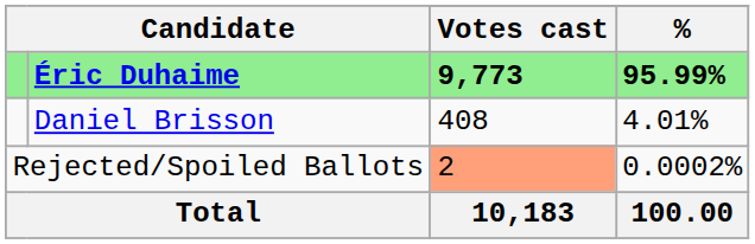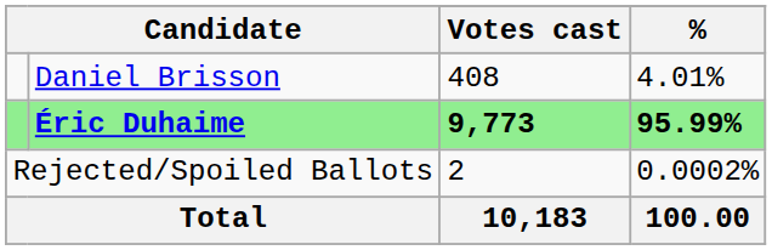 <table class="wikitable">
 <tr>
 <th rowspan="2" colspan="2">Candidate</th>
 </tr>
 <tr>
 <th>Votes cast</th>
 <th>%</th>
 </tr>
+<tr>
+<td></td>
+<td><a href='#'>Daniel Brisson</a></td>
+<td>408</td>
+<td>4.01%</td>
+</tr>
 <tr style="background:lightgreen;">
 <td></td>
 <td><strong><a href='#'>Éric Duhaime</a></strong></td>
 <td><strong>9,773</strong></td>
 <td><strong>95.99%</strong></td>
 </tr>
 <tr>
-<td></td>
-<td><a href='#'>Daniel Brisson</a></td>
-<td>408</td>
-<td>4.01%</td>
-</tr>
-<tr>
 <td colspan="2">Rejected/Spoiled Ballots</td>
-<td style="background: lightsalmon;">2</td>
+<td>2</td>
 <td>0.0002%</td>
 </tr>
 <tr>
 <th colspan="2">Total</th>
 <th>10,183</th>
 <th>100.00</th>
 </tr>
 </table>
